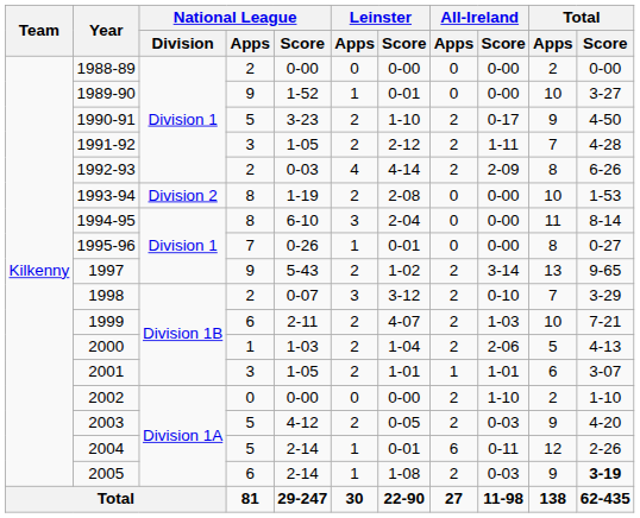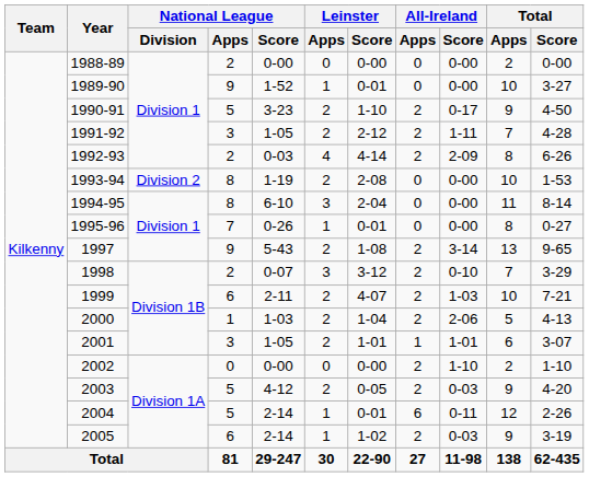 <table class="wikitable" style="text-align:center">
 <tr>
 <th rowspan="2">Team</th>
 <th rowspan="2">Year</th>
 <th colspan="3"><a href='#'>National League</a></th>
 <th colspan="2"><a href='#'>Leinster</a></th>
 <th colspan="2"><a href='#'>All-Ireland</a></th>
 <th colspan="2">Total</th>
 </tr>
 <tr>
 <th>Division</th>
 <th>Apps</th>
 <th>Score</th>
 <th>Apps</th>
 <th>Score</th>
 <th>Apps</th>
 <th>Score</th>
 <th>Apps</th>
 <th>Score</th>
 </tr>
 <tr>
 <td rowspan="17"><a href='#'>Kilkenny</a></td>
 <td>1988-89</td>
 <td rowspan="5"><a href='#'>Division 1</a></td>
 <td>2</td>
 <td>0-00</td>
 <td>0</td>
 <td>0-00</td>
 <td>0</td>
 <td>0-00</td>
 <td>2</td>
 <td>0-00</td>
 </tr>
 <tr>
 <td>1989-90</td>
 <td>9</td>
 <td>1-52</td>
 <td>1</td>
 <td>0-01</td>
 <td>0</td>
 <td>0-00</td>
 <td>10</td>
 <td>3-27</td>
 </tr>
 <tr>
 <td>1990-91</td>
 <td>5</td>
 <td>3-23</td>
 <td>2</td>
 <td>1-10</td>
 <td>2</td>
 <td>0-17</td>
 <td>9</td>
 <td>4-50</td>
 </tr>
 <tr>
 <td>1991-92</td>
 <td>3</td>
 <td>1-05</td>
 <td>2</td>
 <td>2-12</td>
 <td>2</td>
 <td>1-11</td>
 <td>7</td>
 <td>4-28</td>
 </tr>
 <tr>
 <td>1992-93</td>
 <td>2</td>
 <td>0-03</td>
 <td>4</td>
 <td>4-14</td>
 <td>2</td>
 <td>2-09</td>
 <td>8</td>
 <td>6-26</td>
 </tr>
 <tr>
 <td>1993-94</td>
 <td rowspan="1"><a href='#'>Division 2</a></td>
 <td>8</td>
 <td>1-19</td>
 <td>2</td>
 <td>2-08</td>
 <td>0</td>
 <td>0-00</td>
 <td>10</td>
 <td>1-53</td>
 </tr>
 <tr>
 <td>1994-95</td>
 <td rowspan="3"><a href='#'>Division 1</a></td>
 <td>8</td>
 <td>6-10</td>
 <td>3</td>
 <td>2-04</td>
 <td>0</td>
 <td>0-00</td>
 <td>11</td>
 <td>8-14</td>
 </tr>
 <tr>
 <td>1995-96</td>
 <td>7</td>
 <td>0-26</td>
 <td>1</td>
 <td>0-01</td>
 <td>0</td>
 <td>0-00</td>
 <td>8</td>
 <td>0-27</td>
 </tr>
 <tr>
 <td>1997</td>
 <td>9</td>
 <td>5-43</td>
 <td>2</td>
-<td>1-02</td>
+<td>1-08</td>
 <td>2</td>
 <td>3-14</td>
 <td>13</td>
 <td>9-65</td>
 </tr>
 <tr>
 <td>1998</td>
 <td rowspan="4"><a href='#'>Division 1B</a></td>
 <td>2</td>
 <td>0-07</td>
 <td>3</td>
 <td>3-12</td>
 <td>2</td>
 <td>0-10</td>
 <td>7</td>
 <td>3-29</td>
 </tr>
 <tr>
 <td>1999</td>
 <td>6</td>
 <td>2-11</td>
 <td>2</td>
 <td>4-07</td>
 <td>2</td>
 <td>1-03</td>
 <td>10</td>
 <td>7-21</td>
 </tr>
 <tr>
 <td>2000</td>
 <td>1</td>
 <td>1-03</td>
 <td>2</td>
 <td>1-04</td>
 <td>2</td>
 <td>2-06</td>
 <td>5</td>
 <td>4-13</td>
 </tr>
 <tr>
 <td>2001</td>
 <td>3</td>
 <td>1-05</td>
 <td>2</td>
 <td>1-01</td>
 <td>1</td>
 <td>1-01</td>
 <td>6</td>
 <td>3-07</td>
 </tr>
 <tr>
 <td>2002</td>
 <td rowspan="4"><a href='#'>Division 1A</a></td>
 <td>0</td>
 <td>0-00</td>
 <td>0</td>
 <td>0-00</td>
 <td>2</td>
 <td>1-10</td>
 <td>2</td>
 <td>1-10</td>
 </tr>
 <tr>
 <td>2003</td>
 <td>5</td>
 <td>4-12</td>
 <td>2</td>
 <td>0-05</td>
 <td>2</td>
 <td>0-03</td>
 <td>9</td>
 <td>4-20</td>
 </tr>
 <tr>
 <td>2004</td>
 <td>5</td>
 <td>2-14</td>
 <td>1</td>
 <td>0-01</td>
 <td>6</td>
 <td>0-11</td>
 <td>12</td>
 <td>2-26</td>
 </tr>
 <tr>
 <td>2005</td>
 <td>6</td>
 <td>2-14</td>
 <td>1</td>
-<td>1-08</td>
+<td>1-02</td>
 <td>2</td>
 <td>0-03</td>
 <td>9</td>
-<td><strong>3-19</strong></td>
+<td>3-19</td>
 </tr>
 <tr>
 <th colspan="3">Total</th>
 <td><strong>81</strong></td>
 <td><strong>29-247</strong></td>
 <td><strong>30</strong></td>
 <td><strong>22-90</strong></td>
 <td><strong>27</strong></td>
 <td><strong>11-98</strong></td>
 <td><strong>138</strong></td>
 <td><strong>62-435</strong></td>
 </tr>
 </table>
